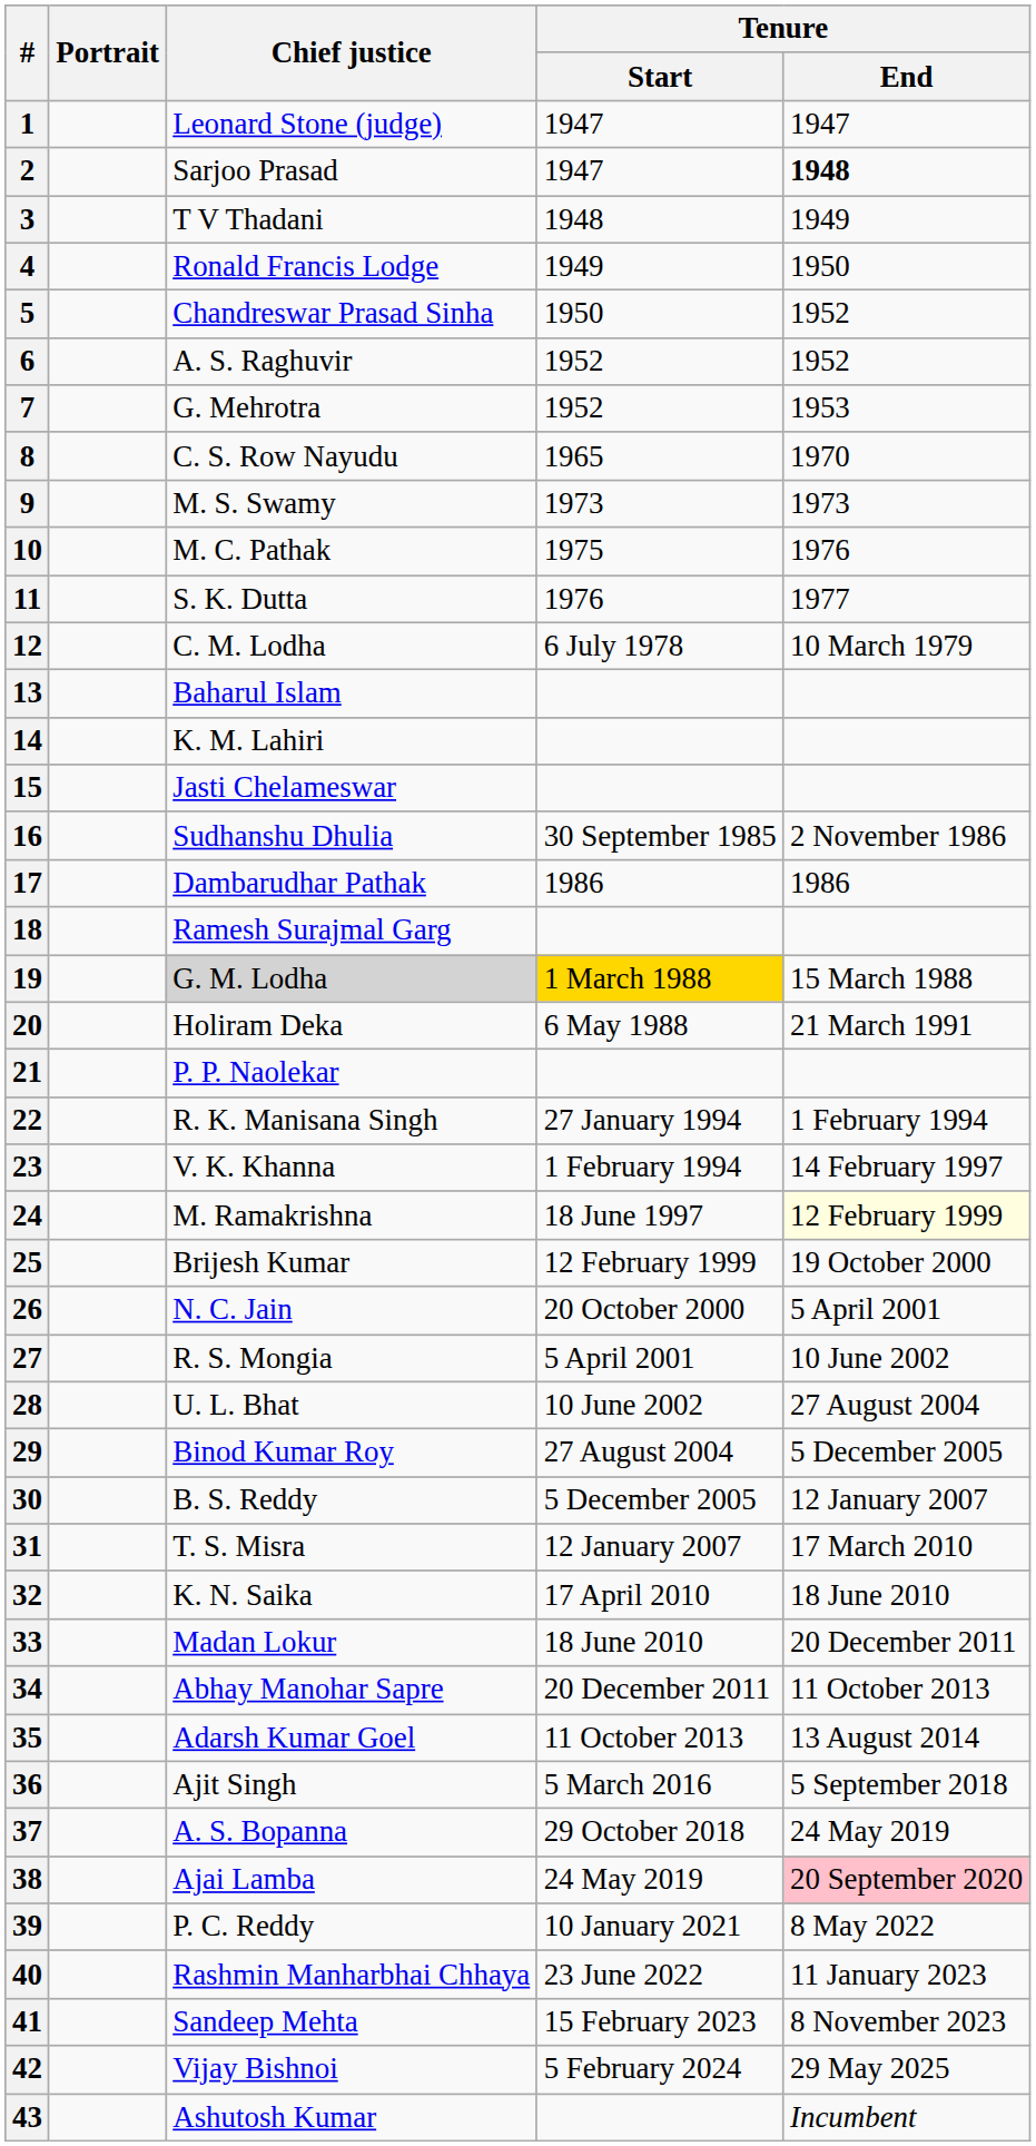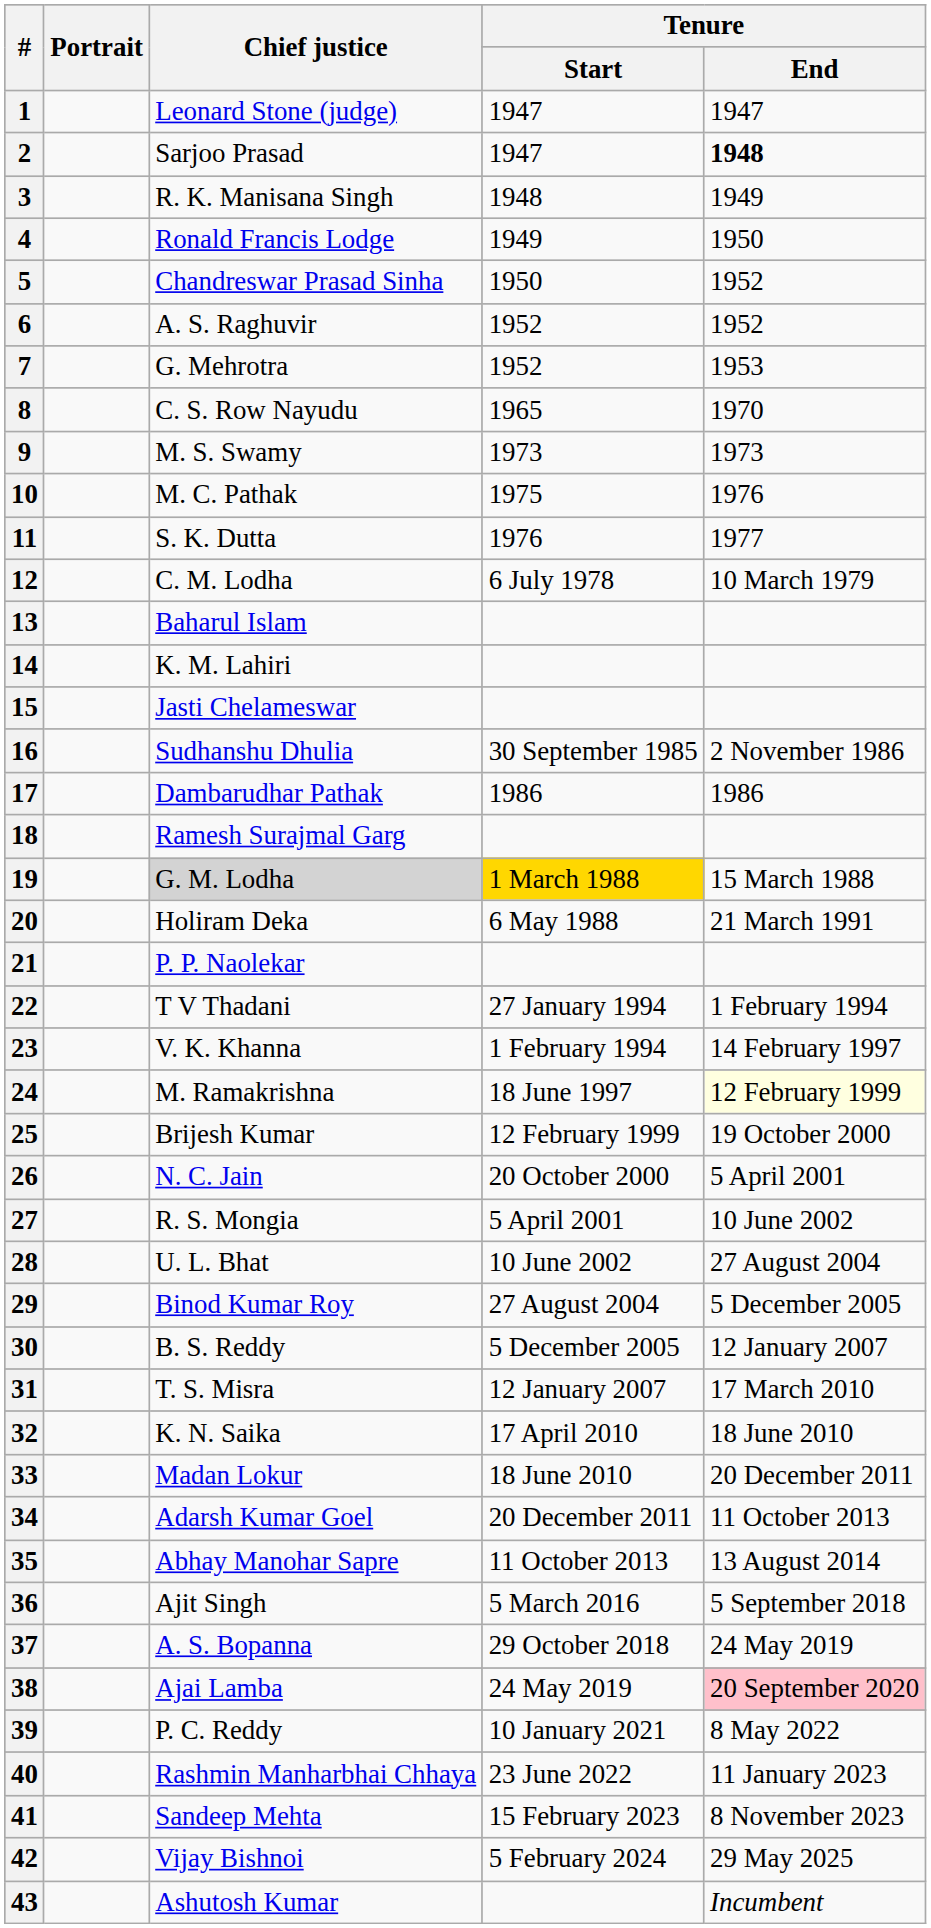 <table class="wikitable sortable">
 <tr>
 <th rowspan="2">#</th>
 <th rowspan="2"><strong>Portrait</strong></th>
 <th rowspan="2">Chief justice</th>
 <th colspan="2">Tenure</th>
 </tr>
 <tr>
 <th>Start</th>
 <th>End</th>
 </tr>
 <tr>
 <th>1</th>
 <td></td>
 <td><a href='#'>Leonard Stone (judge)</a></td>
 <td>1947</td>
 <td>1947</td>
 </tr>
 <tr>
 <th>2</th>
 <td></td>
 <td>Sarjoo Prasad</td>
 <td>1947</td>
 <td><strong>1948</strong></td>
 </tr>
 <tr>
 <th>3</th>
 <td></td>
-<td>T V Thadani</td>
+<td>R. K. Manisana Singh</td>
 <td>1948</td>
 <td>1949</td>
 </tr>
 <tr>
 <th>4</th>
 <td></td>
 <td><a href='#'>Ronald Francis Lodge</a></td>
 <td>1949</td>
 <td>1950</td>
 </tr>
 <tr>
 <th>5</th>
 <td></td>
 <td><a href='#'>Chandreswar Prasad Sinha</a></td>
 <td>1950</td>
 <td>1952</td>
 </tr>
 <tr>
 <th>6</th>
 <td></td>
 <td>A. S. Raghuvir</td>
 <td>1952</td>
 <td>1952</td>
 </tr>
 <tr>
 <th>7</th>
 <td></td>
 <td>G. Mehrotra</td>
 <td>1952</td>
 <td>1953</td>
 </tr>
 <tr>
 <th>8</th>
 <td></td>
 <td>C. S. Row Nayudu</td>
 <td>1965</td>
 <td>1970</td>
 </tr>
 <tr>
 <th>9</th>
 <td></td>
 <td>M. S. Swamy</td>
 <td>1973</td>
 <td>1973</td>
 </tr>
 <tr>
 <th>10</th>
 <td></td>
 <td>M. C. Pathak</td>
 <td>1975</td>
 <td>1976</td>
 </tr>
 <tr>
 <th>11</th>
 <td></td>
 <td>S. K. Dutta</td>
 <td>1976</td>
 <td>1977</td>
 </tr>
 <tr>
 <th>12</th>
 <td></td>
 <td>C. M. Lodha</td>
 <td>6 July 1978</td>
 <td>10 March 1979</td>
 </tr>
 <tr>
 <th>13</th>
 <td></td>
 <td><a href='#'>Baharul Islam</a></td>
 <td></td>
 <td></td>
 </tr>
 <tr>
 <th>14</th>
 <td></td>
 <td>K. M. Lahiri</td>
 <td></td>
 <td></td>
 </tr>
 <tr>
 <th>15</th>
 <td></td>
 <td><a href='#'>Jasti Chelameswar</a></td>
 <td></td>
 <td></td>
 </tr>
 <tr>
 <th>16</th>
 <td></td>
 <td><a href='#'>Sudhanshu Dhulia</a></td>
 <td>30 September 1985</td>
 <td>2 November 1986</td>
 </tr>
 <tr>
 <th>17</th>
 <td></td>
 <td><a href='#'>Dambarudhar Pathak</a></td>
 <td>1986</td>
 <td>1986</td>
 </tr>
 <tr>
 <th>18</th>
 <td></td>
 <td><a href='#'>Ramesh Surajmal Garg</a></td>
 <td></td>
 <td></td>
 </tr>
 <tr>
 <th>19</th>
 <td></td>
 <td style="background: lightgrey;">G. M. Lodha</td>
 <td style="background: gold;">1 March 1988</td>
 <td>15 March 1988</td>
 </tr>
 <tr>
 <th>20</th>
 <td></td>
 <td>Holiram Deka</td>
 <td>6 May 1988</td>
 <td>21 March 1991</td>
 </tr>
 <tr>
 <th>21</th>
 <td></td>
 <td><a href='#'>P. P. Naolekar</a></td>
 <td></td>
 <td></td>
 </tr>
 <tr>
 <th>22</th>
 <td></td>
-<td>R. K. Manisana Singh</td>
+<td>T V Thadani</td>
 <td>27 January 1994</td>
 <td>1 February 1994</td>
 </tr>
 <tr>
 <th>23</th>
 <td></td>
 <td>V. K. Khanna</td>
 <td>1 February 1994</td>
 <td>14 February 1997</td>
 </tr>
 <tr>
 <th>24</th>
 <td></td>
 <td>M. Ramakrishna</td>
 <td>18 June 1997</td>
 <td style="background: lightyellow;">12 February 1999</td>
 </tr>
 <tr>
 <th>25</th>
 <td></td>
 <td>Brijesh Kumar</td>
 <td>12 February 1999</td>
 <td>19 October 2000</td>
 </tr>
 <tr>
 <th>26</th>
 <td></td>
 <td><a href='#'>N. C. Jain</a></td>
 <td>20 October 2000</td>
 <td>5 April 2001</td>
 </tr>
 <tr>
 <th>27</th>
 <td></td>
 <td>R. S. Mongia</td>
 <td>5 April 2001</td>
 <td>10 June 2002</td>
 </tr>
 <tr>
 <th>28</th>
 <td></td>
 <td>U. L. Bhat</td>
 <td>10 June 2002</td>
 <td>27 August 2004</td>
 </tr>
 <tr>
 <th>29</th>
 <td></td>
 <td><a href='#'>Binod Kumar Roy</a></td>
 <td>27 August 2004</td>
 <td>5 December 2005</td>
 </tr>
 <tr>
 <th>30</th>
 <td></td>
 <td>B. S. Reddy</td>
 <td>5 December 2005</td>
 <td>12 January 2007</td>
 </tr>
 <tr>
 <th>31</th>
 <td></td>
 <td>T. S. Misra</td>
 <td>12 January 2007</td>
 <td>17 March 2010</td>
 </tr>
 <tr>
 <th>32</th>
 <td></td>
 <td>K. N. Saika</td>
 <td>17 April 2010</td>
 <td>18 June 2010</td>
 </tr>
 <tr>
 <th>33</th>
 <td></td>
 <td><a href='#'>Madan Lokur</a></td>
 <td>18 June 2010</td>
 <td>20 December 2011</td>
 </tr>
 <tr>
 <th>34</th>
 <td></td>
-<td><a href='#'>Abhay Manohar Sapre</a></td>
+<td><a href='#'>Adarsh Kumar Goel</a></td>
 <td>20 December 2011</td>
 <td>11 October 2013</td>
 </tr>
 <tr>
 <th>35</th>
 <td></td>
-<td><a href='#'>Adarsh Kumar Goel</a></td>
+<td><a href='#'>Abhay Manohar Sapre</a></td>
 <td>11 October 2013</td>
 <td>13 August 2014</td>
 </tr>
 <tr>
 <th>36</th>
 <td></td>
 <td>Ajit Singh</td>
 <td>5 March 2016</td>
 <td>5 September 2018</td>
 </tr>
 <tr>
 <th>37</th>
 <td></td>
 <td><a href='#'>A. S. Bopanna</a></td>
 <td>29 October 2018</td>
 <td>24 May 2019</td>
 </tr>
 <tr>
 <th>38</th>
 <td></td>
 <td><a href='#'>Ajai Lamba</a></td>
 <td>24 May 2019</td>
 <td style="background: pink;">20 September 2020</td>
 </tr>
 <tr>
 <th>39</th>
 <td></td>
 <td>P. C. Reddy</td>
 <td>10 January 2021</td>
 <td>8 May 2022</td>
 </tr>
 <tr>
 <th>40</th>
 <td></td>
 <td><a href='#'>Rashmin Manharbhai Chhaya</a></td>
 <td>23 June 2022</td>
 <td>11 January 2023</td>
 </tr>
 <tr>
 <th>41</th>
 <td></td>
 <td><a href='#'>Sandeep Mehta</a></td>
 <td>15 February 2023</td>
 <td>8 November 2023</td>
 </tr>
 <tr>
 <th>42</th>
 <td></td>
 <td><a href='#'>Vijay Bishnoi</a></td>
 <td>5 February 2024</td>
 <td>29 May 2025</td>
 </tr>
 <tr>
 <th>43</th>
 <td></td>
 <td><a href='#'>Ashutosh Kumar</a></td>
 <td></td>
 <td><em>Incumbent</em></td>
 </tr>
 </table>
